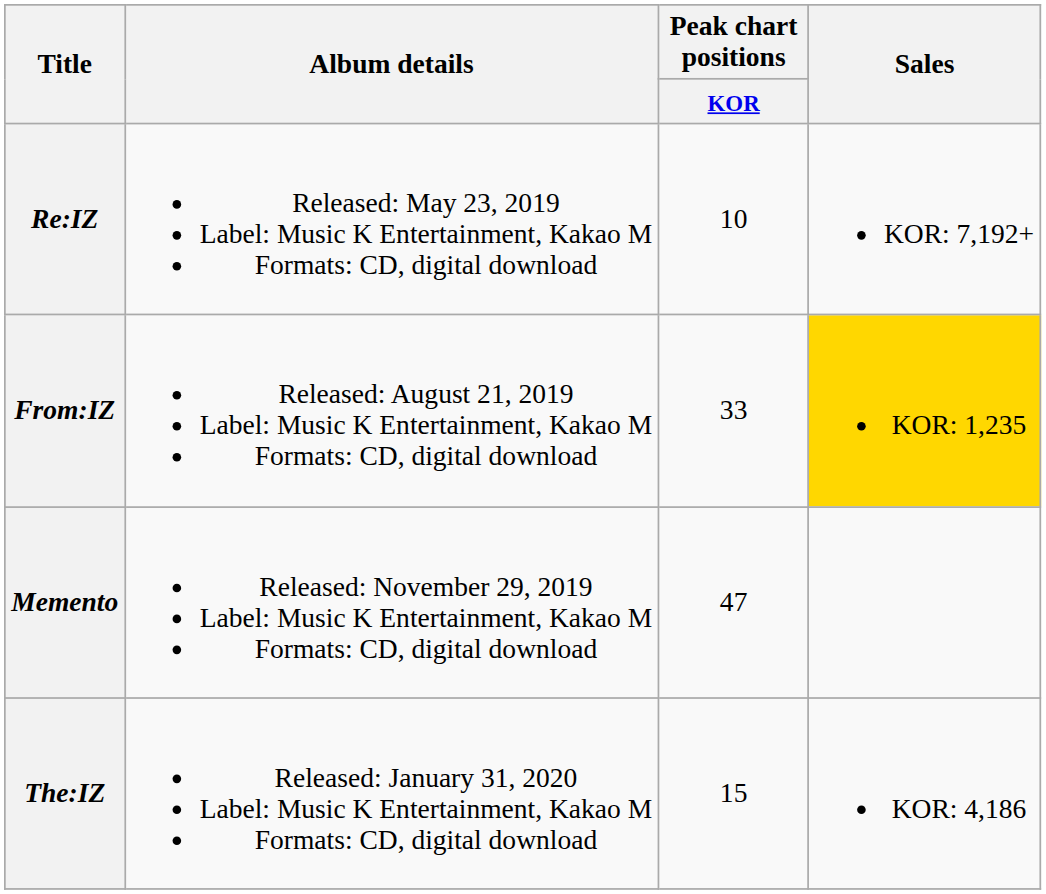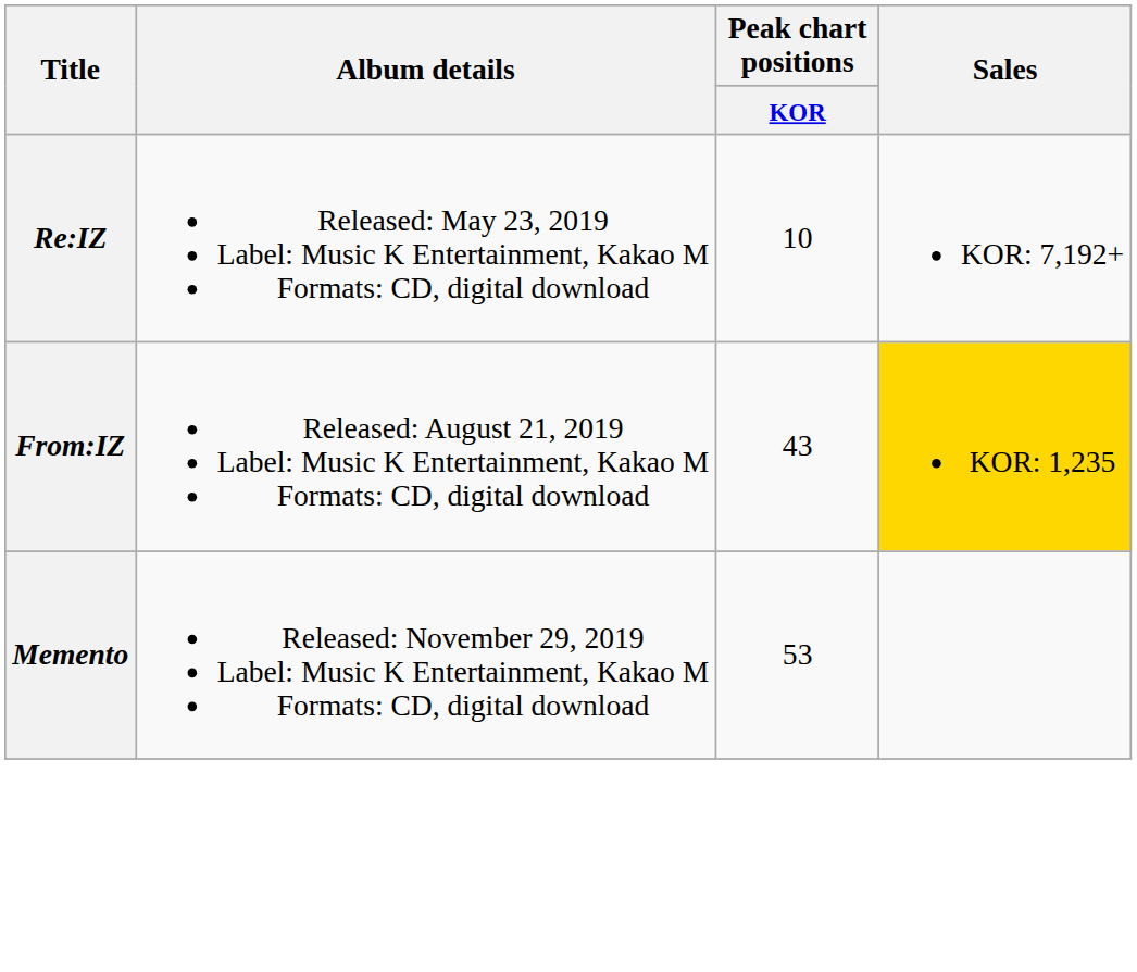 <table class="wikitable plainrowheaders" style="text-align:center;">
 <tr>
 <th scope="col" rowspan="2">Title</th>
 <th scope="col" rowspan="2">Album details</th>
 <th scope="col" colspan="1" style="width:5em;">Peak chart positions</th>
 <th scope="col" rowspan="2">Sales</th>
 </tr>
 <tr>
 <th><small><a href='#'>KOR</a></small><br></th>
 </tr>
 <tr>
 <th scope="row"><em>Re:IZ</em></th>
 <td><br><ul><li>Released: May 23, 2019</li><li>Label: Music K Entertainment, Kakao M</li><li>Formats: CD, digital download</li></ul></td>
 <td>10</td>
 <td><br><ul><li>KOR: 7,192+</li></ul></td>
 </tr>
 <tr>
 <th scope="row"><em>From:IZ</em></th>
 <td><br><ul><li>Released: August 21, 2019</li><li>Label: Music K Entertainment, Kakao M</li><li>Formats: CD, digital download</li></ul></td>
-<td>33</td>
+<td>43</td>
 <td style="background: gold;"><br><ul><li>KOR: 1,235</li></ul></td>
 </tr>
 <tr>
 <th scope="row"><em>Memento</em></th>
 <td><br><ul><li>Released: November 29, 2019</li><li>Label: Music K Entertainment, Kakao M</li><li>Formats: CD, digital download</li></ul></td>
-<td>47</td>
+<td>53</td>
 <td></td>
 </tr>
-<tr>
-<th scope="row"><em>The:IZ</em></th>
-<td><br><ul><li>Released: January 31, 2020</li><li>Label: Music K Entertainment, Kakao M</li><li>Formats: CD, digital download</li></ul></td>
-<td>15</td>
-<td><br><ul><li>KOR: 4,186</li></ul></td>
-</tr>
 </table>
